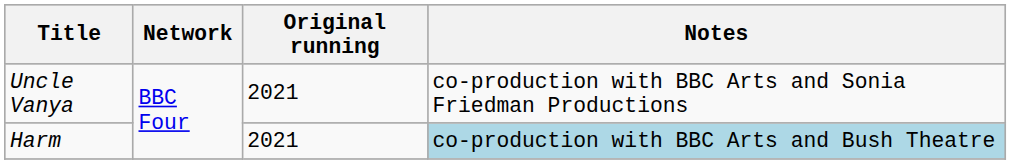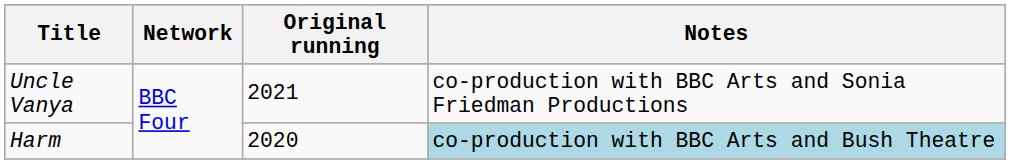 <table class="wikitable sortable">
 <tr>
 <th>Title</th>
 <th>Network</th>
 <th>Original running</th>
 <th>Notes</th>
 </tr>
 <tr>
 <td><em>Uncle Vanya</em></td>
 <td rowspan="2"><a href='#'>BBC Four</a></td>
 <td>2021</td>
 <td>co-production with BBC Arts and Sonia Friedman Productions</td>
 </tr>
 <tr>
 <td><em>Harm</em></td>
-<td>2021</td>
+<td>2020</td>
 <td style="background: lightblue;">co-production with BBC Arts and Bush Theatre</td>
 </tr>
 </table>
